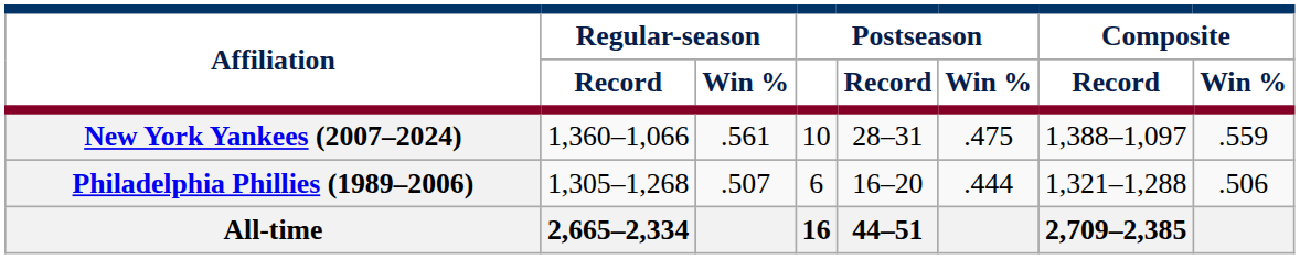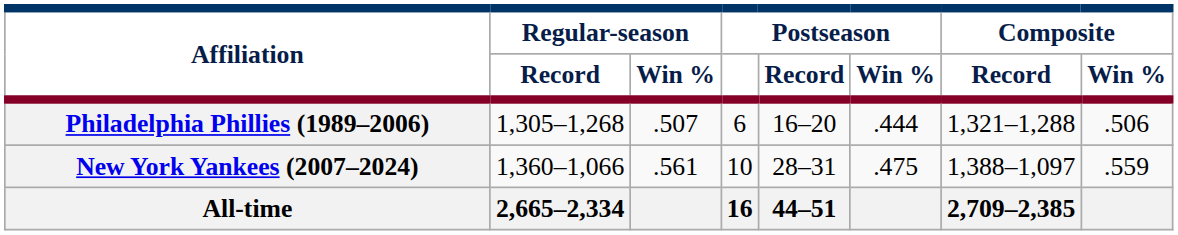 <table class="wikitable sortable plainrowheaders" style="font-size: 95%; text-align:center;">
 <tr>
 <th rowspan="2" scope="col" style="background-color:#ffffff; border-top:#003366 5px solid; border-bottom:#840026 5px solid; color:#071d49" width="280px">Affiliation</th>
 <th colspan="2" scope="col" style="background-color:#ffffff; border-top:#003366 5px solid; color:#071d49">Regular-season</th>
 <th colspan="3" scope="col" style="background-color:#ffffff; border-top:#003366 5px solid; color:#071d49">Postseason</th>
 <th colspan="2" scope="col" style="background-color:#ffffff; border-top:#003366 5px solid; color:#071d49">Composite</th>
 </tr>
 <tr>
 <th scope="col" style="background-color:#ffffff; border-bottom:#840026 5px solid; color:#071d49">Record</th>
 <th scope="col" style="background-color:#ffffff; border-bottom:#840026 5px solid; color:#071d49">Win %</th>
 <th scope="col" style="background-color:#ffffff; border-bottom:#840026 5px solid; color:#071d49"></th>
 <th scope="col" style="background-color:#ffffff; border-bottom:#840026 5px solid; color:#071d49">Record</th>
 <th scope="col" style="background-color:#ffffff; border-bottom:#840026 5px solid; color:#071d49">Win %</th>
 <th scope="col" style="background-color:#ffffff; border-bottom:#840026 5px solid; color:#071d49">Record</th>
 <th scope="col" style="background-color:#ffffff; border-bottom:#840026 5px solid; color:#071d49">Win %</th>
 </tr>
 <tr>
+<th scope="row"><a href='#'>Philadelphia Phillies</a> (1989–2006)</th>
+<td>1,305–1,268</td>
+<td>.507</td>
+<td>6</td>
+<td>16–20</td>
+<td>.444</td>
+<td>1,321–1,288</td>
+<td>.506</td>
+</tr>
+<tr>
 <th scope="row"><a href='#'>New York Yankees</a> (2007–2024)</th>
 <td>1,360–1,066</td>
 <td>.561</td>
 <td>10</td>
 <td>28–31</td>
 <td>.475</td>
 <td>1,388–1,097</td>
 <td>.559</td>
-</tr>
-<tr>
-<th scope="row"><a href='#'>Philadelphia Phillies</a> (1989–2006)</th>
-<td>1,305–1,268</td>
-<td>.507</td>
-<td>6</td>
-<td>16–20</td>
-<td>.444</td>
-<td>1,321–1,288</td>
-<td>.506</td>
 </tr>
 <tr>
 <th scope="row"><strong>All-time</strong></th>
 <th>2,665–2,334</th>
 <th></th>
 <th>16</th>
 <th>44–51</th>
 <th></th>
 <th>2,709–2,385</th>
 <th></th>
 </tr>
 </table>
